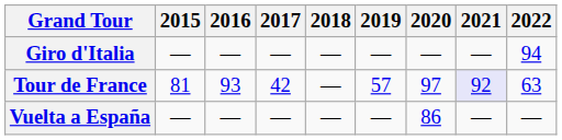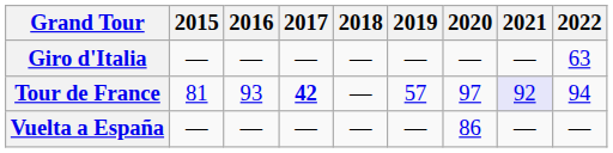 <table class="wikitable plainrowheaders">
 <tr>
 <th scope="col"><a href='#'>Grand Tour</a></th>
 <th scope="col">2015</th>
 <th scope="col">2016</th>
 <th scope="col">2017</th>
 <th scope="col">2018</th>
 <th scope="col">2019</th>
 <th scope="col">2020</th>
 <th scope="col">2021</th>
 <th scope="col">2022</th>
 </tr>
 <tr style="text-align:center;">
 <th scope="row"> <a href='#'>Giro d'Italia</a></th>
 <td>—</td>
 <td>—</td>
 <td>—</td>
 <td>—</td>
 <td>—</td>
 <td>—</td>
 <td>—</td>
-<td><a href='#'>94</a></td>
+<td><a href='#'>63</a></td>
 </tr>
 <tr style="text-align:center;">
 <th scope="row"> <a href='#'>Tour de France</a></th>
 <td><a href='#'>81</a></td>
 <td><a href='#'>93</a></td>
-<td><a href='#'>42</a></td>
+<td><strong><a href='#'>42</a></strong></td>
 <td>—</td>
 <td><a href='#'>57</a></td>
 <td><a href='#'>97</a></td>
 <td style="background: lavender;"><a href='#'>92</a></td>
-<td><a href='#'>63</a></td>
+<td><a href='#'>94</a></td>
 </tr>
 <tr style="text-align:center;">
 <th scope="row"> <a href='#'>Vuelta a España</a></th>
 <td>—</td>
 <td>—</td>
 <td>—</td>
 <td>—</td>
 <td>—</td>
 <td><a href='#'>86</a></td>
 <td>—</td>
 <td>—</td>
 </tr>
 </table>
